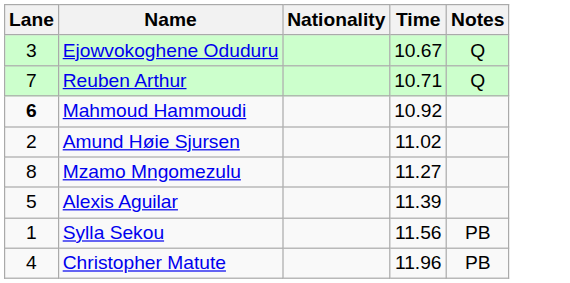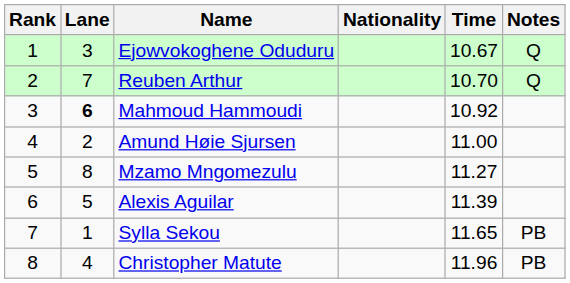 <table class="wikitable sortable" style="text-align:center">
 <tr>
+<th>Rank</th>
 <th>Lane</th>
 <th>Name</th>
 <th>Nationality</th>
 <th>Time</th>
 <th>Notes</th>
 </tr>
 <tr bgcolor=ccffcc>
+<td>1</td>
 <td>3</td>
 <td align=left><a href='#'>Ejowvokoghene Oduduru</a></td>
 <td align=left></td>
 <td>10.67</td>
 <td>Q</td>
 </tr>
 <tr bgcolor=ccffcc>
+<td>2</td>
 <td>7</td>
 <td align=left><a href='#'>Reuben Arthur</a></td>
 <td align=left></td>
-<td>10.71</td>
+<td>10.70</td>
 <td>Q</td>
 </tr>
 <tr>
+<td>3</td>
 <td><strong>6</strong></td>
 <td align=left><a href='#'>Mahmoud Hammoudi</a></td>
 <td align=left></td>
 <td>10.92</td>
 <td></td>
 </tr>
 <tr>
+<td>4</td>
 <td>2</td>
 <td align=left><a href='#'>Amund Høie Sjursen</a></td>
 <td align=left></td>
-<td>11.02</td>
+<td>11.00</td>
 <td></td>
 </tr>
 <tr>
+<td>5</td>
 <td>8</td>
 <td align=left><a href='#'>Mzamo Mngomezulu</a></td>
 <td align=left></td>
 <td>11.27</td>
 <td></td>
 </tr>
 <tr>
+<td>6</td>
 <td>5</td>
 <td align=left><a href='#'>Alexis Aguilar</a></td>
 <td align=left></td>
 <td>11.39</td>
 <td></td>
 </tr>
 <tr>
+<td>7</td>
 <td>1</td>
 <td align=left><a href='#'>Sylla Sekou</a></td>
 <td align=left></td>
-<td>11.56</td>
+<td>11.65</td>
 <td>PB</td>
 </tr>
 <tr>
+<td>8</td>
 <td>4</td>
 <td align=left><a href='#'>Christopher Matute</a></td>
 <td align=left></td>
 <td>11.96</td>
 <td>PB</td>
 </tr>
 </table>
